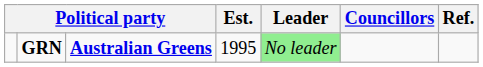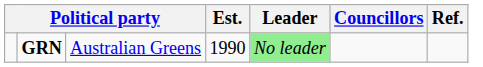 <table class="wikitable" style="text-align:center">
 <tr>
 <th colspan="3"><a href='#'>Political party</a></th>
 <th>Est.</th>
 <th>Leader</th>
 <th><a href='#'>Councillors</a></th>
 <th>Ref.</th>
 </tr>
 <tr>
 <td> </td>
 <td><strong>GRN</strong></td>
-<td style="text-align:left;"><strong><a href='#'>Australian Greens</a></strong></td>
-<td>1995</td>
+<td style="text-align:left;"><a href='#'>Australian Greens</a></td>
+<td>1990</td>
 <td style="background: lightgreen;"><em>No leader</em></td>
 <td></td>
 <td></td>
 </tr>
 </table>
